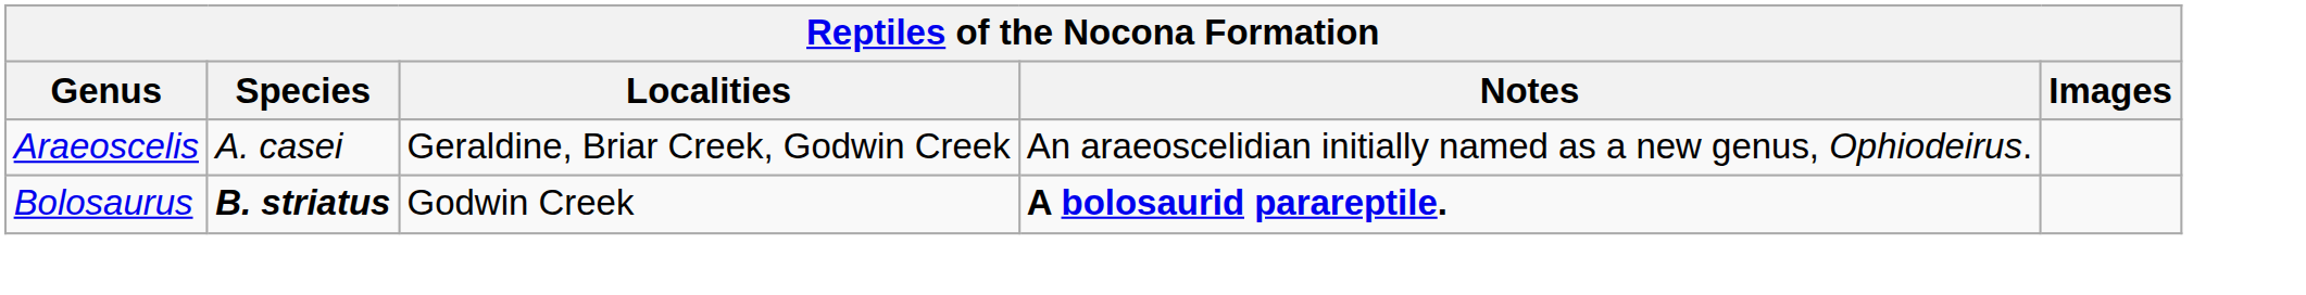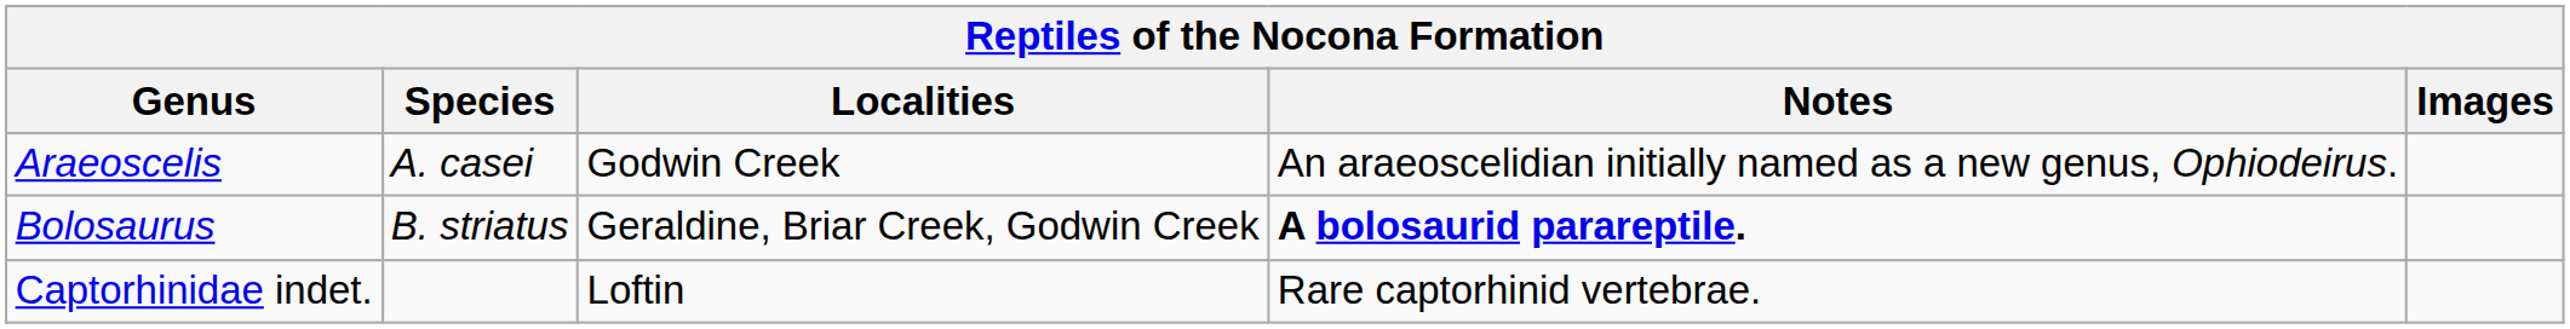 <table class="wikitable" align="center">
 <tr>
 <th colspan="5" align="center"><strong><a href='#'>Reptiles</a> of the Nocona Formation</strong></th>
 </tr>
 <tr>
 <th>Genus</th>
 <th>Species</th>
 <th>Localities</th>
 <th>Notes</th>
 <th>Images</th>
 </tr>
 <tr>
 <td><em><a href='#'>Araeoscelis</a></em></td>
 <td><em>A. casei</em></td>
-<td>Geraldine, Briar Creek, Godwin Creek</td>
+<td>Godwin Creek</td>
 <td>An araeoscelidian initially named as a new genus, <em>Ophiodeirus</em>.</td>
 <td></td>
 </tr>
 <tr>
 <td><em><a href='#'>Bolosaurus</a></em></td>
-<td><strong><em>B. striatus</em></strong></td>
-<td>Godwin Creek</td>
+<td><em>B. striatus</em></td>
+<td>Geraldine, Briar Creek, Godwin Creek</td>
 <td><strong>A <a href='#'>bolosaurid</a> <a href='#'>parareptile</a>.</strong></td>
 <td></td>
 </tr>
+<tr>
+<td><a href='#'>Captorhinidae</a> indet.</td>
+<td></td>
+<td>Loftin</td>
+<td>Rare captorhinid vertebrae.</td>
+<td></td>
+</tr>
 </table>
